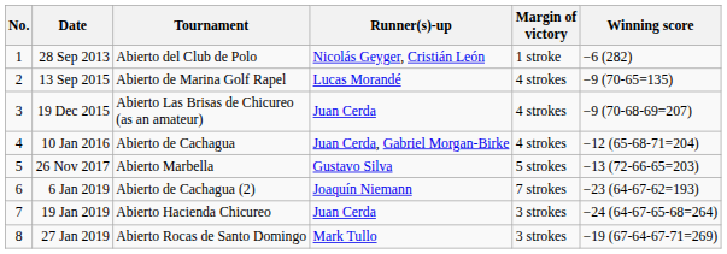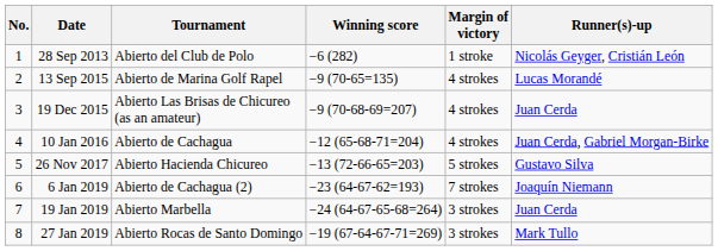 <table class="wikitable" style="font-size:95%;">
 <tr>
 <th>No.</th>
 <th>Date</th>
 <th>Tournament</th>
+<th>Winning score</th>
+<th>Margin of<br>victory</th>
 <th>Runner(s)-up</th>
-<th>Margin of<br>victory</th>
-<th>Winning score</th>
 </tr>
 <tr>
 <td align=center>1</td>
 <td align=right>28 Sep 2013</td>
 <td>Abierto del Club de Polo</td>
+<td>−6 (282)</td>
+<td>1 stroke</td>
 <td> <a href='#'>Nicolás Geyger</a>,  <a href='#'>Cristián León</a></td>
-<td>1 stroke</td>
-<td>−6 (282)</td>
 </tr>
 <tr>
 <td align=center>2</td>
 <td align=right>13 Sep 2015</td>
 <td>Abierto de Marina Golf Rapel</td>
+<td>−9 (70-65=135)</td>
+<td>4 strokes</td>
 <td> <a href='#'>Lucas Morandé</a></td>
-<td>4 strokes</td>
-<td>−9 (70-65=135)</td>
 </tr>
 <tr>
 <td align=center>3</td>
 <td align=right>19 Dec 2015</td>
 <td>Abierto Las Brisas de Chicureo<br>(as an amateur)</td>
+<td>−9 (70-68-69=207)</td>
+<td>4 strokes</td>
 <td> <a href='#'>Juan Cerda</a></td>
-<td>4 strokes</td>
-<td>−9 (70-68-69=207)</td>
 </tr>
 <tr>
 <td align=center>4</td>
 <td align=right>10 Jan 2016</td>
 <td>Abierto de Cachagua</td>
+<td>−12 (65-68-71=204)</td>
+<td>4 strokes</td>
 <td> <a href='#'>Juan Cerda</a>,  <a href='#'>Gabriel Morgan-Birke</a></td>
-<td>4 strokes</td>
-<td>−12 (65-68-71=204)</td>
 </tr>
 <tr>
 <td align=center>5</td>
 <td align=right>26 Nov 2017</td>
-<td>Abierto Marbella</td>
+<td>Abierto Hacienda Chicureo</td>
+<td>−13 (72-66-65=203)</td>
+<td>5 strokes</td>
 <td> <a href='#'>Gustavo Silva</a></td>
-<td>5 strokes</td>
-<td>−13 (72-66-65=203)</td>
 </tr>
 <tr>
 <td align=center>6</td>
 <td align=right>6 Jan 2019</td>
 <td>Abierto de Cachagua (2)</td>
+<td>−23 (64-67-62=193)</td>
+<td>7 strokes</td>
 <td> <a href='#'>Joaquín Niemann</a></td>
-<td>7 strokes</td>
-<td>−23 (64-67-62=193)</td>
 </tr>
 <tr>
 <td align=center>7</td>
 <td align=right>19 Jan 2019</td>
-<td>Abierto Hacienda Chicureo</td>
+<td>Abierto Marbella</td>
+<td>−24 (64-67-65-68=264)</td>
+<td>3 strokes</td>
 <td> <a href='#'>Juan Cerda</a></td>
-<td>3 strokes</td>
-<td>−24 (64-67-65-68=264)</td>
 </tr>
 <tr>
 <td align=center>8</td>
 <td align=right>27 Jan 2019</td>
 <td>Abierto Rocas de Santo Domingo</td>
+<td>−19 (67-64-67-71=269)</td>
+<td>3 strokes</td>
 <td> <a href='#'>Mark Tullo</a></td>
-<td>3 strokes</td>
-<td>−19 (67-64-67-71=269)</td>
 </tr>
 </table>
